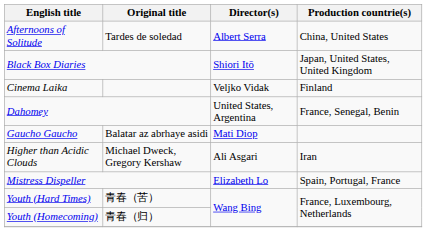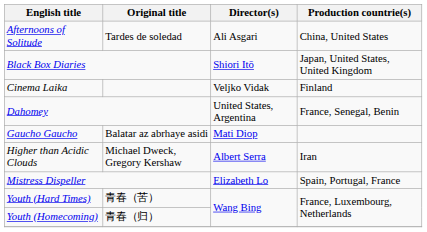 <table class="sortable wikitable" style="width:100%; margin-bottom:4px" cellpadding="5">
 <tr>
 <th scope="col">English title</th>
 <th scope="col">Original title</th>
 <th scope="col">Director(s)</th>
 <th scope="col">Production countrie(s)</th>
 </tr>
 <tr>
 <td><em><a href='#'>Afternoons of Solitude</a></em></td>
 <td>Tardes de soledad</td>
-<td><a href='#'>Albert Serra</a></td>
+<td>Ali Asgari</td>
 <td>China, United States</td>
 </tr>
 <tr>
 <td colspan="2" scope="row"><em><a href='#'>Black Box Diaries</a></em></td>
 <td><a href='#'>Shiori Itō</a></td>
 <td>Japan, United States, United Kingdom</td>
 </tr>
 <tr>
 <td><em>Cinema Laika</em></td>
 <td></td>
 <td>Veljko Vidak</td>
 <td>Finland</td>
 </tr>
 <tr>
 <td colspan=2><em><a href='#'>Dahomey</a></em></td>
 <td>United States, Argentina</td>
 <td>France, Senegal, Benin</td>
 </tr>
 <tr>
 <td><em><a href='#'>Gaucho Gaucho</a></em></td>
 <td>Balatar az abrhaye asidi</td>
 <td><a href='#'>Mati Diop</a></td>
 </tr>
 <tr>
 <td><em>Higher than Acidic Clouds</em></td>
 <td>Michael Dweck, Gregory Kershaw</td>
-<td>Ali Asgari</td>
+<td><a href='#'>Albert Serra</a></td>
 <td>Iran</td>
 </tr>
 <tr>
 <td colspan=2><em><a href='#'>Mistress Dispeller</a></em></td>
 <td><a href='#'>Elizabeth Lo</a></td>
 <td>Spain, Portugal, France</td>
 </tr>
 <tr>
 <td><em><a href='#'>Youth (Hard Times)</a></em></td>
 <td>青春（苦）</td>
 <td rowspan="2"><a href='#'>Wang Bing</a></td>
 <td rowspan="2">France, Luxembourg, Netherlands</td>
 </tr>
 <tr>
 <td><em><a href='#'>Youth (Homecoming)</a></em></td>
 <td>青春（归）</td>
 </tr>
 <tr>
 </tr>
 </table>
